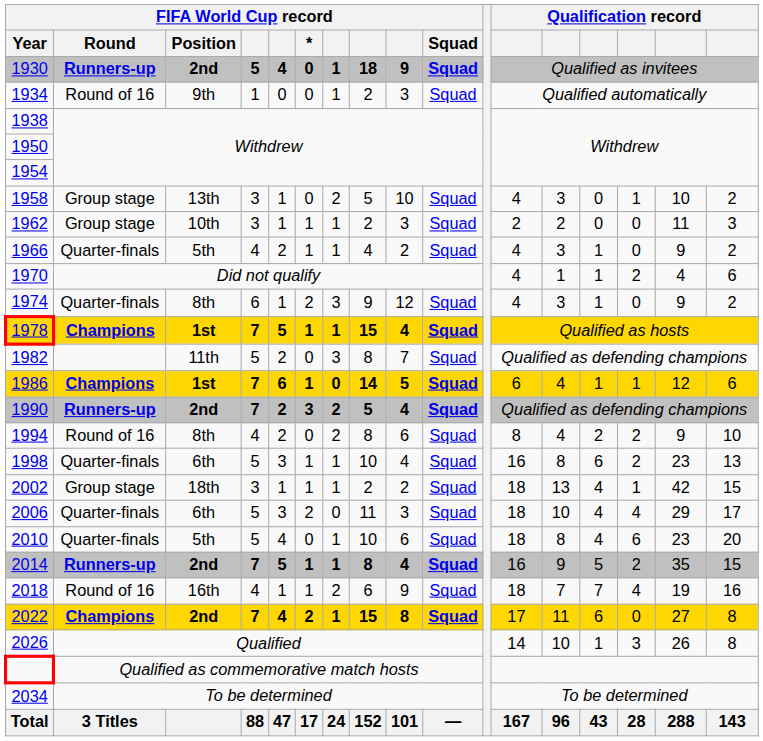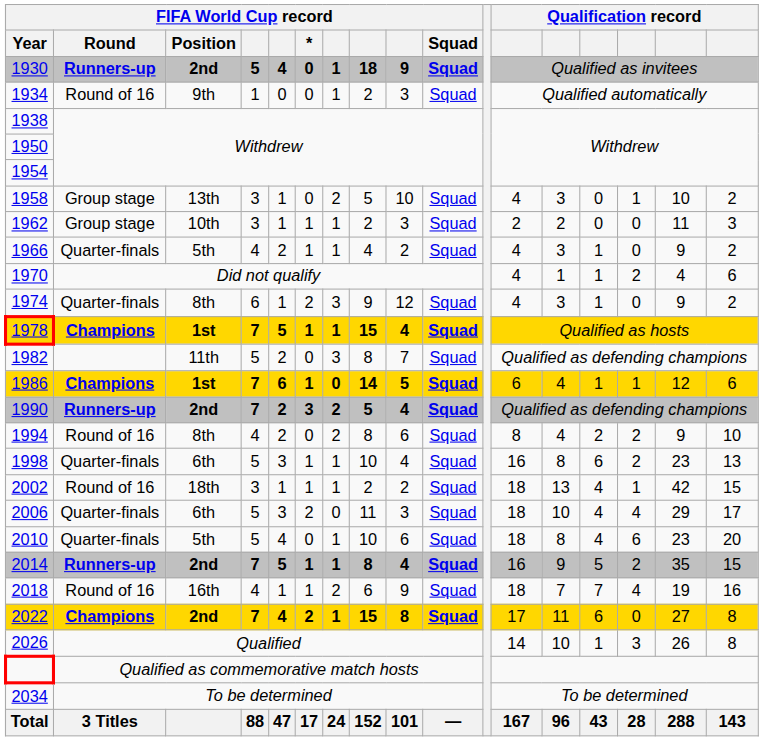 <table class="wikitable" style="text-align: center;">
 <tr>
 <th colspan=10><a href='#'>FIFA World Cup</a> record</th>
 <th width=1% rowspan=28></th>
 <th colspan=6><a href='#'>Qualification</a> record</th>
 </tr>
 <tr>
 <th>Year</th>
 <th>Round</th>
 <th>Position</th>
 <th></th>
 <th></th>
 <th>*</th>
 <th></th>
 <th></th>
 <th></th>
 <th>Squad</th>
 <th></th>
 <th></th>
 <th></th>
 <th></th>
 <th></th>
 <th></th>
 </tr>
 <tr style="background:Silver;">
 <td> <a href='#'>1930</a></td>
 <td><strong><a href='#'>Runners-up</a></strong></td>
 <td><strong>2nd</strong></td>
 <td><strong>5</strong></td>
 <td><strong>4</strong></td>
 <td><strong>0</strong></td>
 <td><strong>1</strong></td>
 <td><strong>18</strong></td>
 <td><strong>9</strong></td>
 <td><strong><a href='#'>Squad</a></strong></td>
 <td colspan=6><em>Qualified as invitees</em></td>
 </tr>
 <tr>
 <td> <a href='#'>1934</a></td>
 <td>Round of 16</td>
 <td>9th</td>
 <td>1</td>
 <td>0</td>
 <td>0</td>
 <td>1</td>
 <td>2</td>
 <td>3</td>
 <td><a href='#'>Squad</a></td>
 <td colspan=6><em>Qualified automatically</em></td>
 </tr>
 <tr>
 <td> <a href='#'>1938</a></td>
 <td colspan=9 rowspan=3><em>Withdrew</em></td>
 <td colspan=6 rowspan=3><em>Withdrew</em></td>
 </tr>
 <tr>
 <td> <a href='#'>1950</a></td>
 </tr>
 <tr>
 <td> <a href='#'>1954</a></td>
 </tr>
 <tr>
 <td> <a href='#'>1958</a></td>
 <td>Group stage</td>
 <td>13th</td>
 <td>3</td>
 <td>1</td>
 <td>0</td>
 <td>2</td>
 <td>5</td>
 <td>10</td>
 <td><a href='#'>Squad</a></td>
 <td>4</td>
 <td>3</td>
 <td>0</td>
 <td>1</td>
 <td>10</td>
 <td>2</td>
 </tr>
 <tr>
 <td> <a href='#'>1962</a></td>
 <td>Group stage</td>
 <td>10th</td>
 <td>3</td>
 <td>1</td>
 <td>1</td>
 <td>1</td>
 <td>2</td>
 <td>3</td>
 <td><a href='#'>Squad</a></td>
 <td>2</td>
 <td>2</td>
 <td>0</td>
 <td>0</td>
 <td>11</td>
 <td>3</td>
 </tr>
 <tr>
 <td> <a href='#'>1966</a></td>
 <td>Quarter-finals</td>
 <td>5th</td>
 <td>4</td>
 <td>2</td>
 <td>1</td>
 <td>1</td>
 <td>4</td>
 <td>2</td>
 <td><a href='#'>Squad</a></td>
 <td>4</td>
 <td>3</td>
 <td>1</td>
 <td>0</td>
 <td>9</td>
 <td>2</td>
 </tr>
 <tr>
 <td> <a href='#'>1970</a></td>
 <td colspan=9><em>Did not qualify</em></td>
 <td>4</td>
 <td>1</td>
 <td>1</td>
 <td>2</td>
 <td>4</td>
 <td>6</td>
 </tr>
 <tr>
 <td> <a href='#'>1974</a></td>
 <td>Quarter-finals</td>
 <td>8th</td>
 <td>6</td>
 <td>1</td>
 <td>2</td>
 <td>3</td>
 <td>9</td>
 <td>12</td>
 <td><a href='#'>Squad</a></td>
 <td>4</td>
 <td>3</td>
 <td>1</td>
 <td>0</td>
 <td>9</td>
 <td>2</td>
 </tr>
 <tr style="background:Gold">
 <td style="border: 3px solid red"> <a href='#'>1978</a></td>
 <td><strong><a href='#'>Champions</a></strong></td>
 <td><strong>1st</strong></td>
 <td><strong>7</strong></td>
 <td><strong>5</strong></td>
 <td><strong>1</strong></td>
 <td><strong>1</strong></td>
 <td><strong>15</strong></td>
 <td><strong>4</strong></td>
 <td><strong><a href='#'>Squad</a></strong></td>
 <td colspan=6><em>Qualified as hosts</em></td>
 </tr>
 <tr>
 <td> <a href='#'>1982</a></td>
 <td></td>
 <td>11th</td>
 <td>5</td>
 <td>2</td>
 <td>0</td>
 <td>3</td>
 <td>8</td>
 <td>7</td>
 <td><a href='#'>Squad</a></td>
 <td colspan=6><em>Qualified as defending champions</em></td>
 </tr>
 <tr style="background:Gold;">
 <td> <a href='#'>1986</a></td>
 <td><strong><a href='#'>Champions</a></strong></td>
 <td><strong>1st</strong></td>
 <td><strong>7</strong></td>
 <td><strong>6</strong></td>
 <td><strong>1</strong></td>
 <td><strong>0</strong></td>
 <td><strong>14</strong></td>
 <td><strong>5</strong></td>
 <td><strong><a href='#'>Squad</a></strong></td>
 <td>6</td>
 <td>4</td>
 <td>1</td>
 <td>1</td>
 <td>12</td>
 <td>6</td>
 </tr>
 <tr style="background:Silver;">
 <td> <a href='#'>1990</a></td>
 <td><strong><a href='#'>Runners-up</a></strong></td>
 <td><strong>2nd</strong></td>
 <td><strong>7</strong></td>
 <td><strong>2</strong></td>
 <td><strong>3</strong></td>
 <td><strong>2</strong></td>
 <td><strong>5</strong></td>
 <td><strong>4</strong></td>
 <td><strong><a href='#'>Squad</a></strong></td>
 <td colspan=6><em>Qualified as defending champions</em></td>
 </tr>
 <tr>
 <td> <a href='#'>1994</a></td>
 <td>Round of 16</td>
 <td>8th</td>
 <td>4</td>
 <td>2</td>
 <td>0</td>
 <td>2</td>
 <td>8</td>
 <td>6</td>
 <td><a href='#'>Squad</a></td>
 <td>8</td>
 <td>4</td>
 <td>2</td>
 <td>2</td>
 <td>9</td>
 <td>10</td>
 </tr>
 <tr>
 <td> <a href='#'>1998</a></td>
 <td>Quarter-finals</td>
 <td>6th</td>
 <td>5</td>
 <td>3</td>
 <td>1</td>
 <td>1</td>
 <td>10</td>
 <td>4</td>
 <td><a href='#'>Squad</a></td>
 <td>16</td>
 <td>8</td>
 <td>6</td>
 <td>2</td>
 <td>23</td>
 <td>13</td>
 </tr>
 <tr>
 <td>  <a href='#'>2002</a></td>
-<td>Group stage</td>
+<td>Round of 16</td>
 <td>18th</td>
 <td>3</td>
 <td>1</td>
 <td>1</td>
 <td>1</td>
 <td>2</td>
 <td>2</td>
 <td><a href='#'>Squad</a></td>
 <td>18</td>
 <td>13</td>
 <td>4</td>
 <td>1</td>
 <td>42</td>
 <td>15</td>
 </tr>
 <tr>
 <td> <a href='#'>2006</a></td>
 <td>Quarter-finals</td>
 <td>6th</td>
 <td>5</td>
 <td>3</td>
 <td>2</td>
 <td>0</td>
 <td>11</td>
 <td>3</td>
 <td><a href='#'>Squad</a></td>
 <td>18</td>
 <td>10</td>
 <td>4</td>
 <td>4</td>
 <td>29</td>
 <td>17</td>
 </tr>
 <tr>
 <td> <a href='#'>2010</a></td>
 <td>Quarter-finals</td>
 <td>5th</td>
 <td>5</td>
 <td>4</td>
 <td>0</td>
 <td>1</td>
 <td>10</td>
 <td>6</td>
 <td><a href='#'>Squad</a></td>
 <td>18</td>
 <td>8</td>
 <td>4</td>
 <td>6</td>
 <td>23</td>
 <td>20</td>
 </tr>
 <tr style="background:Silver;">
 <td> <a href='#'>2014</a></td>
 <td><strong><a href='#'>Runners-up</a></strong></td>
 <td><strong>2nd</strong></td>
 <td><strong>7</strong></td>
 <td><strong>5</strong></td>
 <td><strong>1</strong></td>
 <td><strong>1</strong></td>
 <td><strong>8</strong></td>
 <td><strong>4</strong></td>
 <td><strong><a href='#'>Squad</a></strong></td>
 <td>16</td>
 <td>9</td>
 <td>5</td>
 <td>2</td>
 <td>35</td>
 <td>15</td>
 </tr>
 <tr>
 <td> <a href='#'>2018</a></td>
 <td>Round of 16</td>
 <td>16th</td>
 <td>4</td>
 <td>1</td>
 <td>1</td>
 <td>2</td>
 <td>6</td>
 <td>9</td>
 <td><a href='#'>Squad</a></td>
 <td>18</td>
 <td>7</td>
 <td>7</td>
 <td>4</td>
 <td>19</td>
 <td>16</td>
 </tr>
 <tr style="background:gold;">
 <td> <a href='#'>2022</a></td>
 <td><strong><a href='#'>Champions</a></strong></td>
 <td><strong>2nd</strong></td>
 <td><strong>7</strong></td>
 <td><strong>4</strong></td>
 <td><strong>2</strong></td>
 <td><strong>1</strong></td>
 <td><strong>15</strong></td>
 <td><strong>8</strong></td>
 <td><strong><a href='#'>Squad</a></strong></td>
 <td>17</td>
 <td>11</td>
 <td>6</td>
 <td>0</td>
 <td>27</td>
 <td>8</td>
 </tr>
 <tr>
 <td>   <a href='#'>2026</a></td>
 <td colspan=9><em>Qualified</em></td>
 <td>14</td>
 <td>10</td>
 <td>1</td>
 <td>3</td>
 <td>26</td>
 <td>8</td>
 </tr>
 <tr>
 <td style="border: 3px solid red"></td>
 <td colspan=9><em>Qualified as commemorative match hosts</em></td>
 <td colspan=7></td>
 </tr>
 <tr>
 <td> <a href='#'>2034</a></td>
 <td colspan=9><em>To be determined</em></td>
 <td colspan=7><em>To be determined</em></td>
 </tr>
 <tr>
 <th>Total</th>
 <th>3 Titles</th>
 <th></th>
 <th>88</th>
 <th>47</th>
 <th>17</th>
 <th>24</th>
 <th>152</th>
 <th>101</th>
 <th>—</th>
 <th>167</th>
 <th>96</th>
 <th>43</th>
 <th>28</th>
 <th>288</th>
 <th>143</th>
 </tr>
 </table>
